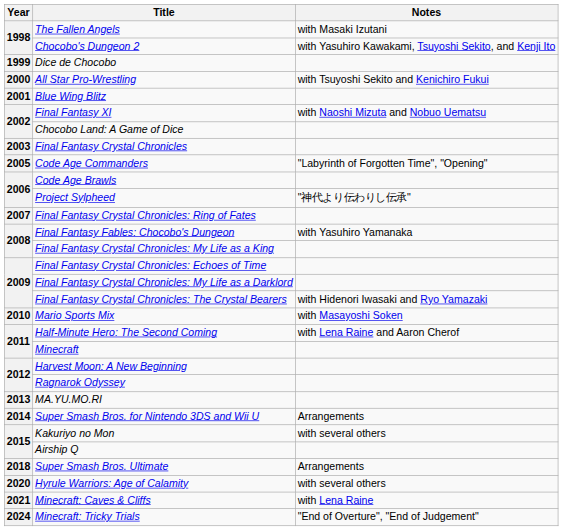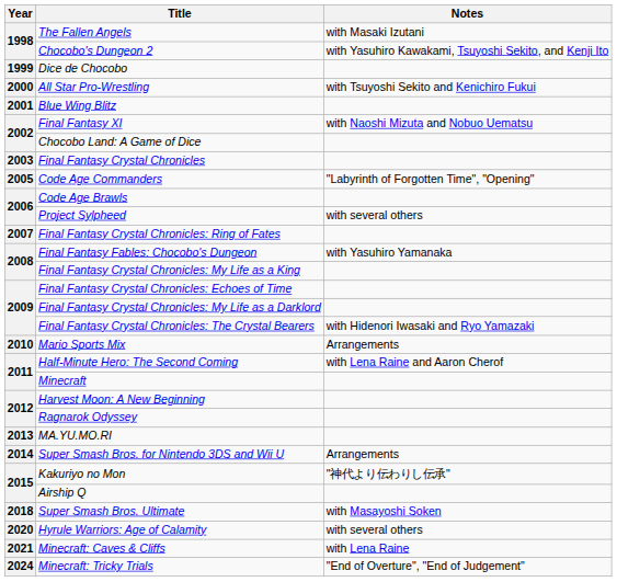 <table class="wikitable sortable">
 <tr>
 <th scope="col">Year</th>
 <th scope="col">Title</th>
 <th scope="col">Notes</th>
 </tr>
 <tr>
 <th scope=rowgroup rowspan="2">1998</th>
 <td><em><a href='#'>The Fallen Angels</a></em></td>
 <td>with Masaki Izutani</td>
 </tr>
 <tr>
 <td><em><a href='#'>Chocobo's Dungeon 2</a></em></td>
 <td>with Yasuhiro Kawakami, <a href='#'>Tsuyoshi Sekito</a>, and <a href='#'>Kenji Ito</a></td>
 </tr>
 <tr>
 <th scope=row>1999</th>
 <td><em>Dice de Chocobo</em></td>
 <td></td>
 </tr>
 <tr>
 <th scope=row>2000</th>
 <td><em><a href='#'>All Star Pro-Wrestling</a></em></td>
 <td>with Tsuyoshi Sekito and <a href='#'>Kenichiro Fukui</a></td>
 </tr>
 <tr>
 <th scope=row>2001</th>
 <td><em><a href='#'>Blue Wing Blitz</a></em></td>
 <td></td>
 </tr>
 <tr>
 <th scope=rowgroup rowspan="2">2002</th>
 <td><em><a href='#'>Final Fantasy XI</a></em></td>
 <td>with <a href='#'>Naoshi Mizuta</a> and <a href='#'>Nobuo Uematsu</a></td>
 </tr>
 <tr>
 <td><em>Chocobo Land: A Game of Dice</em></td>
 <td></td>
 </tr>
 <tr>
 <th scope=row>2003</th>
 <td><em><a href='#'>Final Fantasy Crystal Chronicles</a></em></td>
 <td></td>
 </tr>
 <tr>
 <th scope=row>2005</th>
 <td><em><a href='#'>Code Age Commanders</a></em></td>
 <td>"Labyrinth of Forgotten Time", "Opening"</td>
 </tr>
 <tr>
 <th scope=rowgroup rowspan="2">2006</th>
 <td><em><a href='#'>Code Age Brawls</a></em></td>
 <td></td>
 </tr>
 <tr>
 <td><em><a href='#'>Project Sylpheed</a></em></td>
-<td>"神代より伝わりし伝承"</td>
+<td>with several others</td>
 </tr>
 <tr>
 <th scope=row>2007</th>
 <td><em><a href='#'>Final Fantasy Crystal Chronicles: Ring of Fates</a></em></td>
 <td></td>
 </tr>
 <tr>
 <th scope=rowgroup rowspan="2">2008</th>
 <td><em><a href='#'>Final Fantasy Fables: Chocobo's Dungeon</a></em></td>
 <td>with Yasuhiro Yamanaka</td>
 </tr>
 <tr>
 <td><em><a href='#'>Final Fantasy Crystal Chronicles: My Life as a King</a></em></td>
 <td></td>
 </tr>
 <tr>
 <th scope=rowgroup rowspan="3">2009</th>
 <td><em><a href='#'>Final Fantasy Crystal Chronicles: Echoes of Time</a></em></td>
 <td></td>
 </tr>
 <tr>
 <td><em><a href='#'>Final Fantasy Crystal Chronicles: My Life as a Darklord</a></em></td>
 <td></td>
 </tr>
 <tr>
 <td><em><a href='#'>Final Fantasy Crystal Chronicles: The Crystal Bearers</a></em></td>
 <td>with Hidenori Iwasaki and <a href='#'>Ryo Yamazaki</a></td>
 </tr>
 <tr>
 <th scope=row>2010</th>
 <td><em><a href='#'>Mario Sports Mix</a></em></td>
-<td>with <a href='#'>Masayoshi Soken</a></td>
+<td>Arrangements</td>
 </tr>
 <tr>
 <th scope=rowgroup rowspan="2">2011</th>
 <td><em><a href='#'>Half-Minute Hero: The Second Coming</a></em></td>
 <td>with <a href='#'>Lena Raine</a> and Aaron Cherof</td>
 </tr>
 <tr>
 <td><em><a href='#'>Minecraft</a></em></td>
 <td></td>
 </tr>
 <tr>
 <th scope=rowgroup rowspan="2">2012</th>
 <td><em><a href='#'>Harvest Moon: A New Beginning</a></em></td>
 <td></td>
 </tr>
 <tr>
 <td><em><a href='#'>Ragnarok Odyssey</a></em></td>
 <td></td>
 </tr>
 <tr>
 <th scope=row>2013</th>
 <td><em>MA.YU.MO.RI</em></td>
 <td></td>
 </tr>
 <tr>
 <th scope=row>2014</th>
 <td><em><a href='#'>Super Smash Bros. for Nintendo 3DS and Wii U</a></em></td>
 <td>Arrangements</td>
 </tr>
 <tr>
 <th scope=rowgroup rowspan="2">2015</th>
 <td><em>Kakuriyo no Mon</em></td>
-<td>with several others</td>
+<td>"神代より伝わりし伝承"</td>
 </tr>
 <tr>
 <td><em>Airship Q</em></td>
 <td></td>
 </tr>
 <tr>
 <th scope=row>2018</th>
 <td><em><a href='#'>Super Smash Bros. Ultimate</a></em></td>
-<td>Arrangements</td>
+<td>with <a href='#'>Masayoshi Soken</a></td>
 </tr>
 <tr>
 <th scope=row>2020</th>
 <td><em><a href='#'>Hyrule Warriors: Age of Calamity</a></em></td>
 <td>with several others</td>
 </tr>
 <tr>
 <th scope=row>2021</th>
 <td><em><a href='#'>Minecraft: Caves & Cliffs</a></em></td>
 <td>with <a href='#'>Lena Raine</a></td>
 </tr>
 <tr>
 <th>2024</th>
 <td><em><a href='#'>Minecraft: Tricky Trials</a></em></td>
 <td>"End of Overture", "End of Judgement"</td>
 </tr>
 </table>
